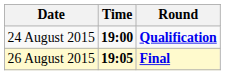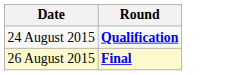 <table class="wikitable">
 <tr>
 <th>Date</th>
-<th>Time</th>
 <th>Round</th>
 </tr>
 <tr>
 <td>24 August 2015</td>
-<td><strong>19:00</strong></td>
 <td><strong><a href='#'>Qualification</a></strong></td>
 </tr>
 <tr style=background:lemonchiffon>
 <td>26 August 2015</td>
-<td><strong>19:05</strong></td>
 <td><strong><a href='#'>Final</a></strong></td>
 </tr>
 </table>
